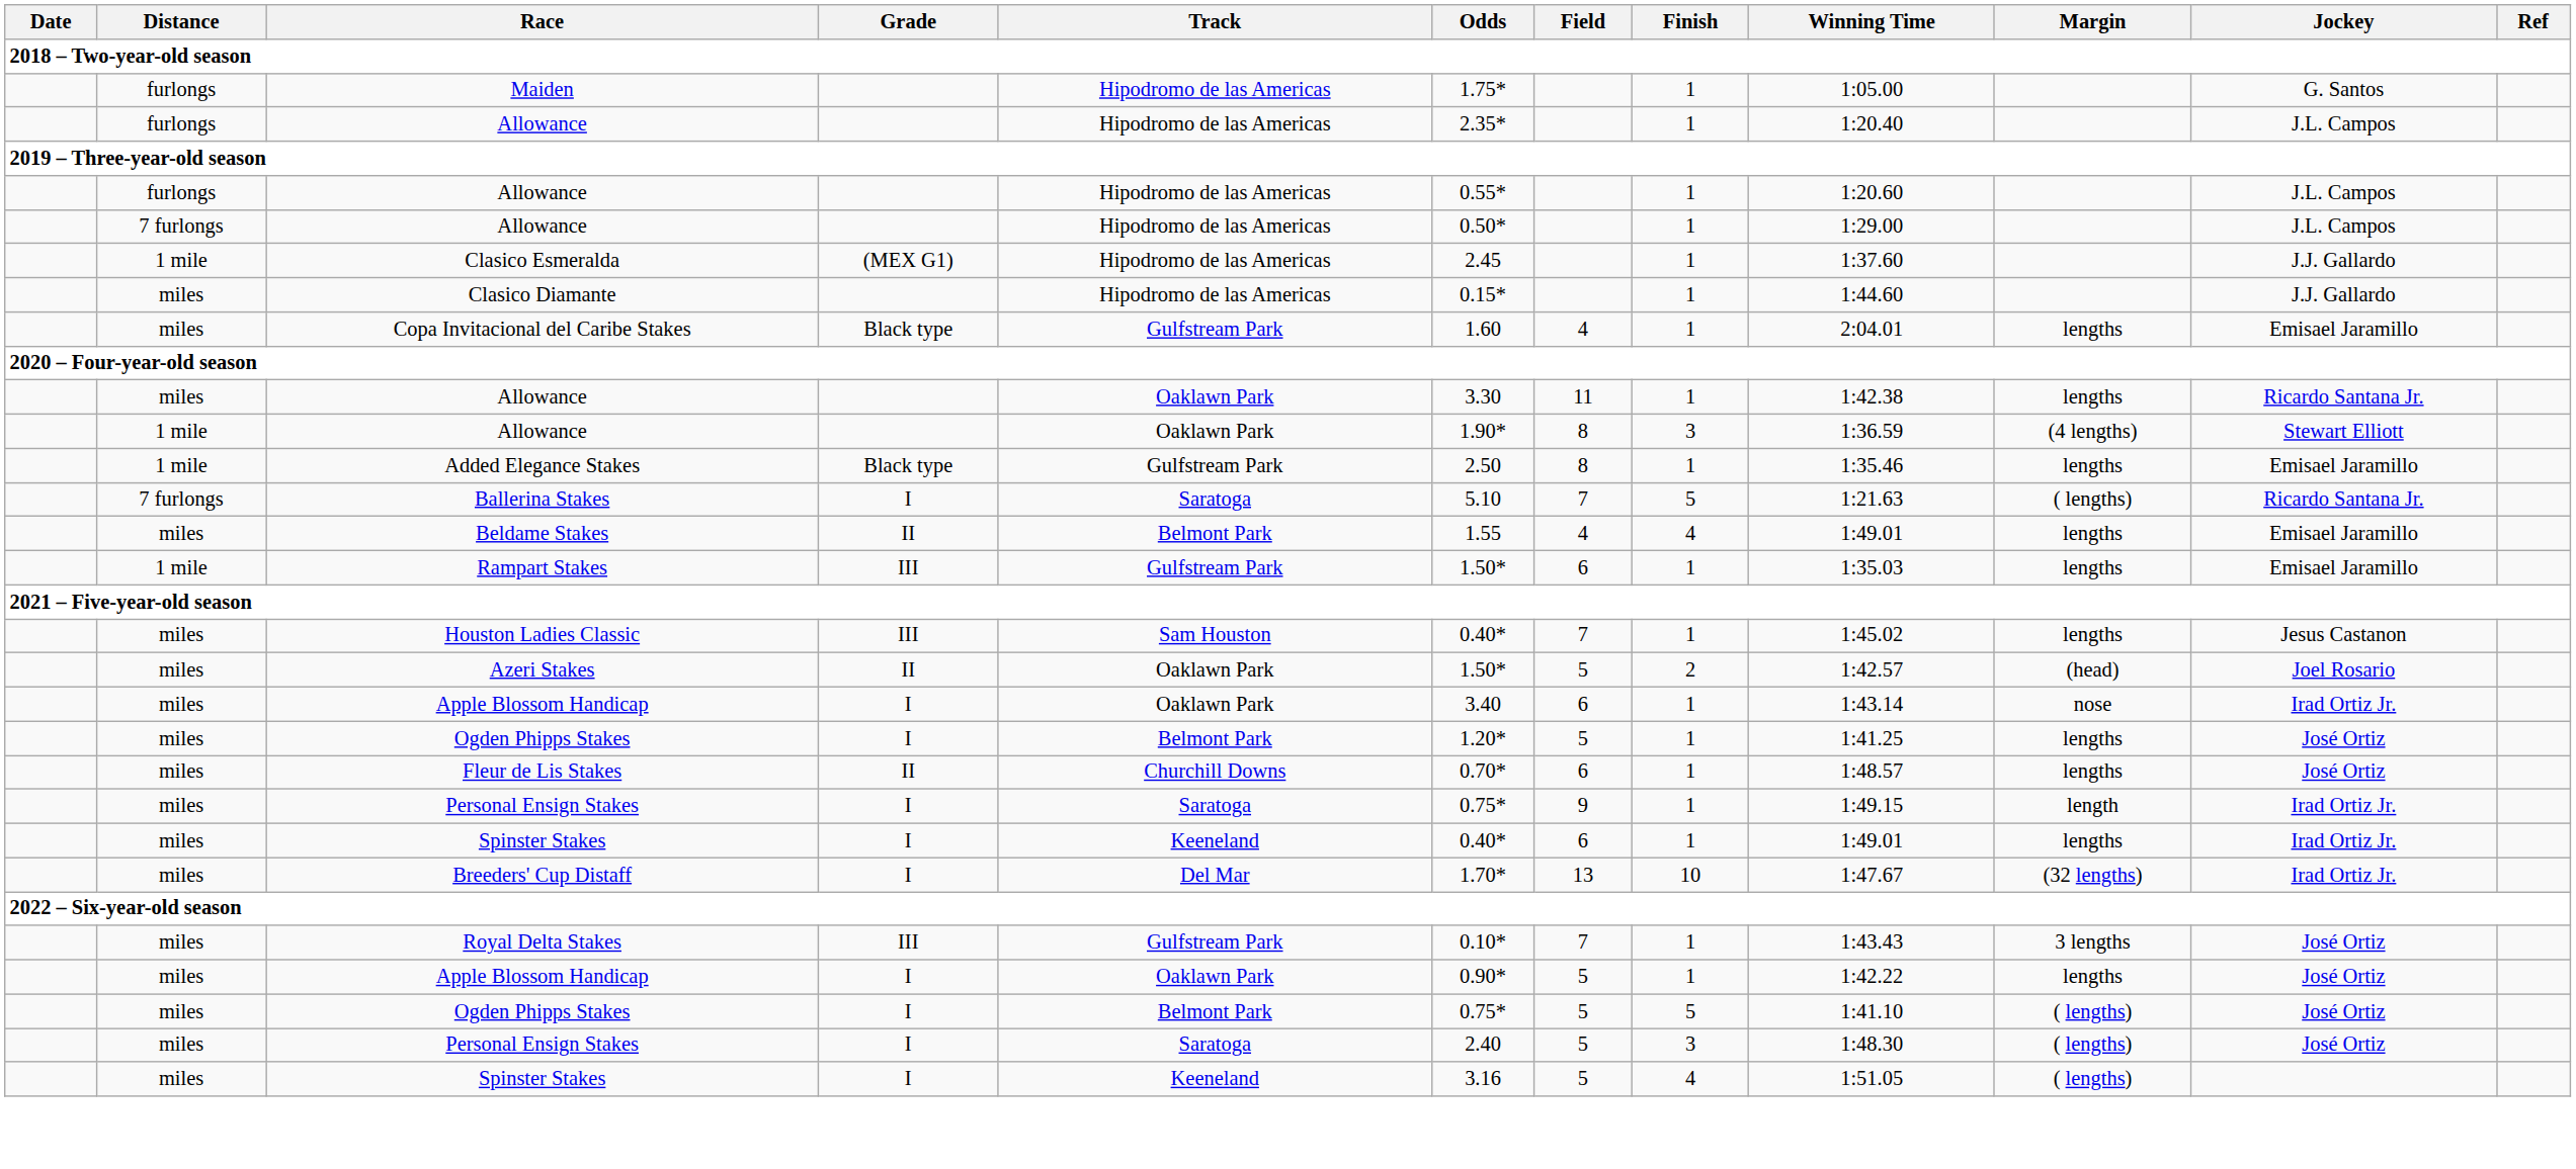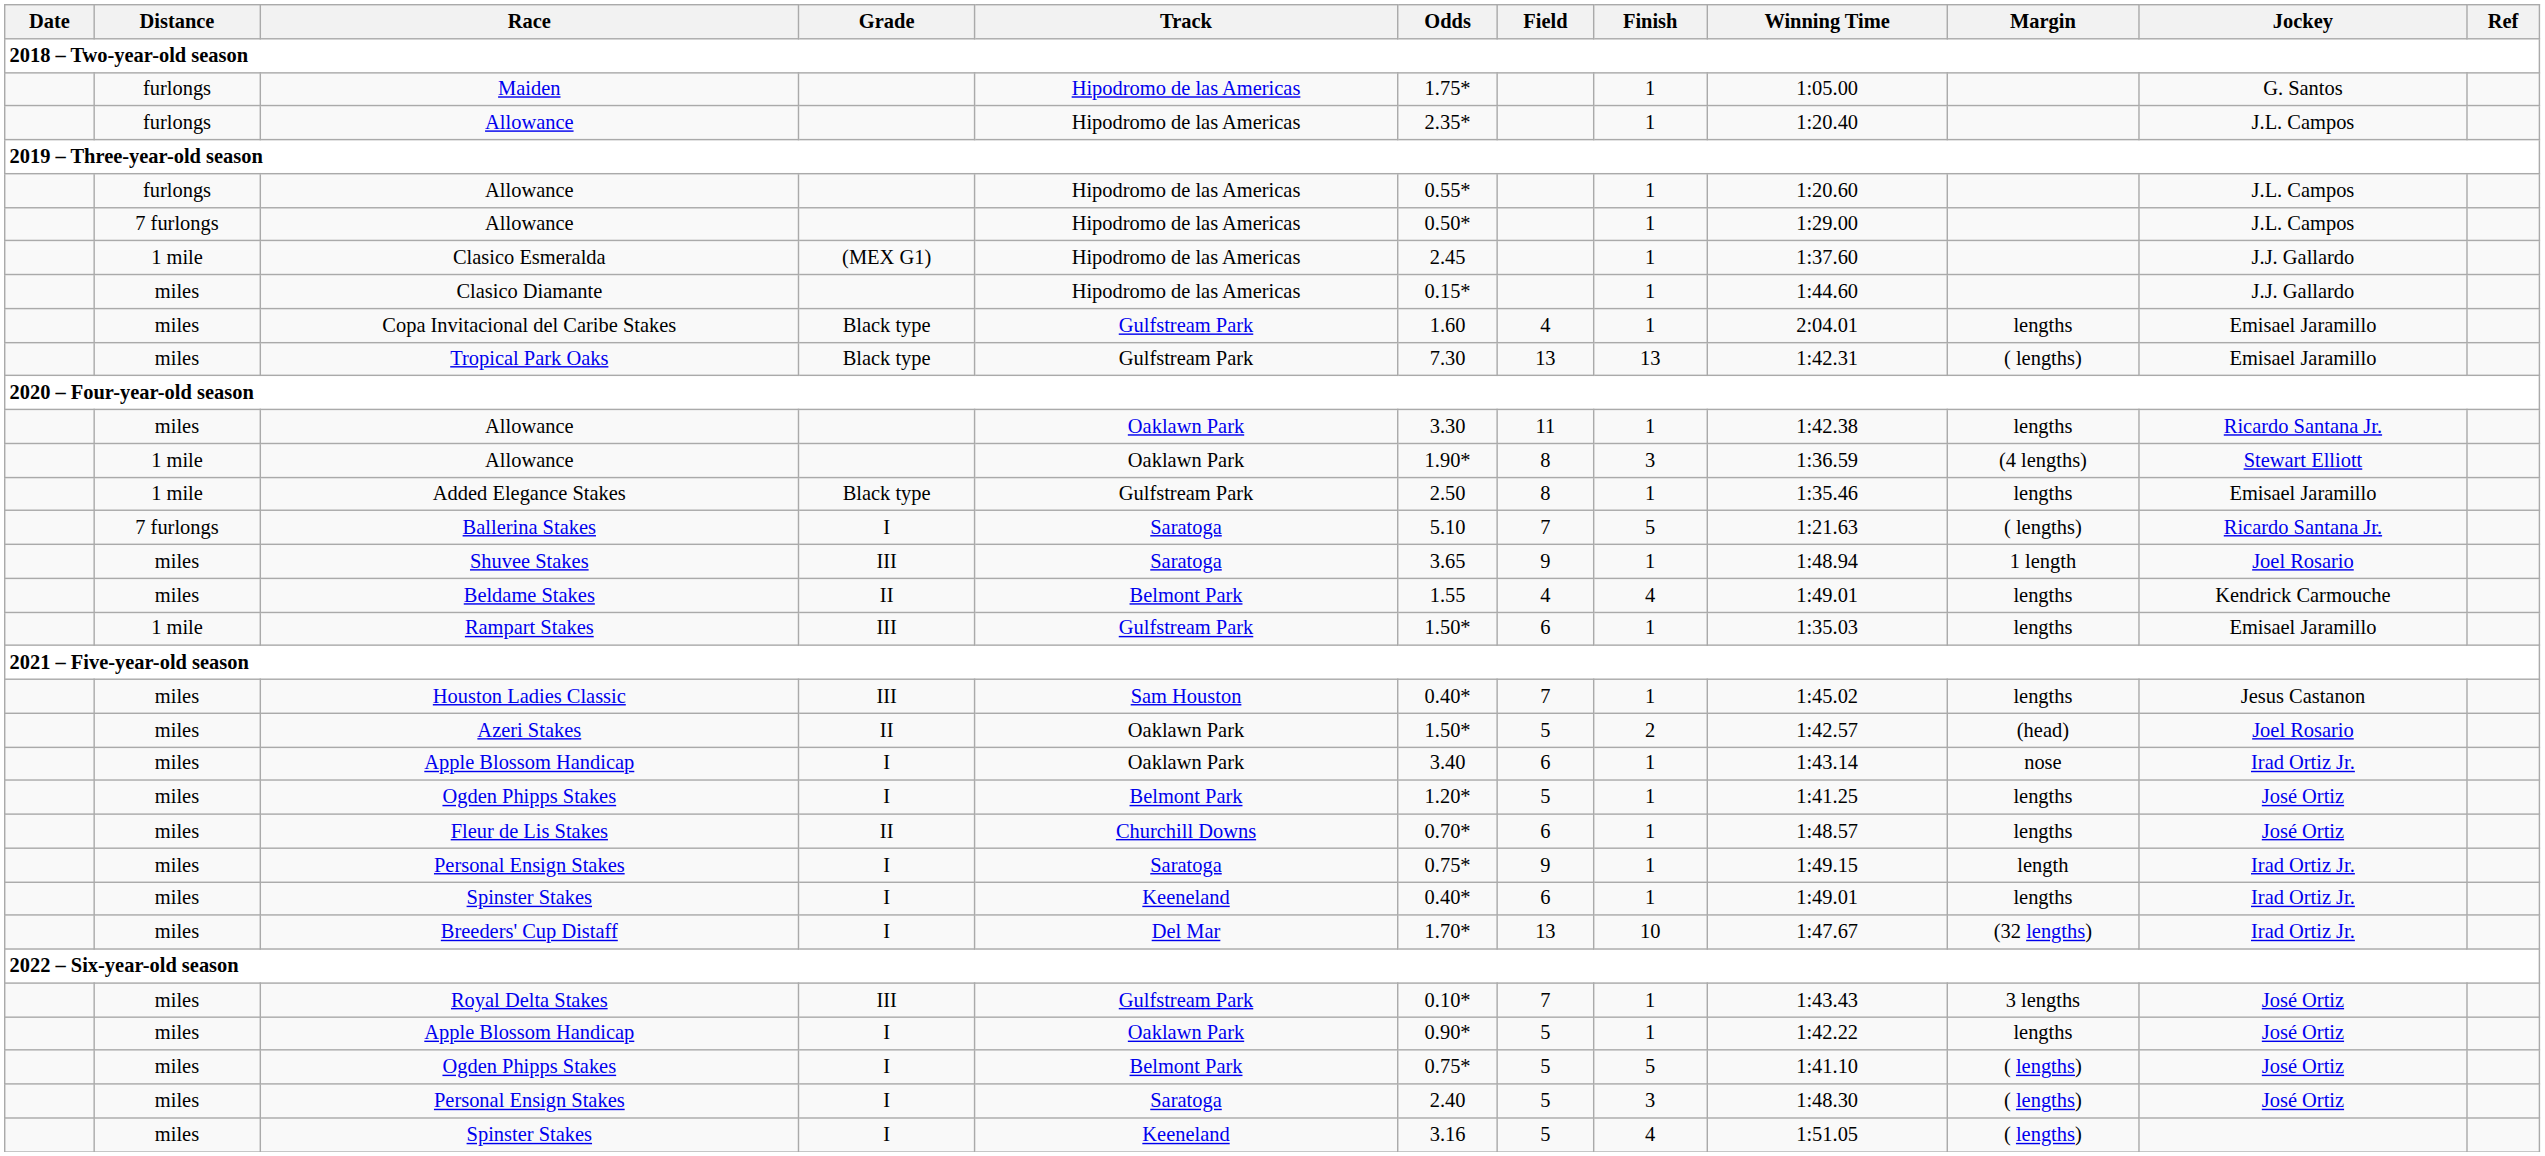 <table class = "wikitable sortable" style="text-align:center; width:90%; font-size:90%">
 <tr>
 <th scope="col">Date</th>
 <th scope="col">Distance</th>
 <th scope="col">Race</th>
 <th scope="col">Grade</th>
 <th scope="col">Track</th>
 <th scope="col">Odds</th>
 <th scope="col">Field</th>
 <th scope="col">Finish</th>
 <th scope="col">Winning Time</th>
 <th scope="col">Margin</th>
 <th scope="col">Jockey</th>
 <th scope="col" class="unsortable">Ref</th>
 </tr>
 <tr style="background-color:white">
 <td align="left" colspan=12><strong>2018 – Two-year-old season</strong></td>
 </tr>
 <tr>
 <td></td>
 <td> furlongs</td>
 <td><a href='#'>Maiden</a></td>
 <td></td>
 <td><a href='#'>Hipodromo de las Americas</a></td>
 <td>1.75*</td>
 <td></td>
 <td>1</td>
 <td>1:05.00</td>
 <td></td>
 <td>G. Santos</td>
 <td></td>
 </tr>
 <tr>
 <td></td>
 <td> furlongs</td>
 <td><a href='#'>Allowance</a></td>
 <td></td>
 <td>Hipodromo de las Americas</td>
 <td>2.35*</td>
 <td></td>
 <td>1</td>
 <td>1:20.40</td>
 <td></td>
 <td>J.L. Campos</td>
 <td></td>
 </tr>
 <tr style="background-color:white">
 <td align="left" colspan=12><strong>2019 – Three-year-old season</strong></td>
 </tr>
 <tr>
 <td></td>
 <td> furlongs</td>
 <td>Allowance</td>
 <td></td>
 <td>Hipodromo de las Americas</td>
 <td>0.55*</td>
 <td></td>
 <td>1</td>
 <td>1:20.60</td>
 <td></td>
 <td>J.L. Campos</td>
 <td></td>
 </tr>
 <tr>
 <td></td>
 <td>7 furlongs</td>
 <td>Allowance</td>
 <td></td>
 <td>Hipodromo de las Americas</td>
 <td>0.50*</td>
 <td></td>
 <td>1</td>
 <td>1:29.00</td>
 <td></td>
 <td>J.L. Campos</td>
 <td></td>
 </tr>
 <tr>
 <td></td>
 <td>1 mile</td>
 <td>Clasico Esmeralda</td>
 <td> (MEX G1)</td>
 <td>Hipodromo de las Americas</td>
 <td>2.45</td>
 <td></td>
 <td>1</td>
 <td>1:37.60</td>
 <td></td>
 <td>J.J. Gallardo</td>
 <td></td>
 </tr>
 <tr>
 <td></td>
 <td> miles</td>
 <td>Clasico Diamante</td>
 <td></td>
 <td>Hipodromo de las Americas</td>
 <td>0.15*</td>
 <td></td>
 <td>1</td>
 <td>1:44.60</td>
 <td></td>
 <td>J.J. Gallardo</td>
 <td></td>
 </tr>
 <tr>
 <td></td>
 <td> miles</td>
 <td>Copa Invitacional del Caribe Stakes</td>
 <td>Black type</td>
 <td><a href='#'>Gulfstream Park</a></td>
 <td>1.60</td>
 <td>4</td>
 <td>1</td>
 <td>2:04.01</td>
 <td> lengths</td>
 <td>Emisael Jaramillo</td>
 <td></td>
 </tr>
+<tr>
+<td></td>
+<td> miles</td>
+<td><a href='#'>Tropical Park Oaks</a></td>
+<td>Black type</td>
+<td>Gulfstream Park</td>
+<td>7.30</td>
+<td>13</td>
+<td>13</td>
+<td>1:42.31</td>
+<td>( lengths)</td>
+<td>Emisael Jaramillo</td>
+<td></td>
+</tr>
 <tr style="background-color:white">
 <td align="left" colspan=12><strong>2020 – Four-year-old season</strong></td>
 </tr>
 <tr>
 <td></td>
 <td> miles</td>
 <td>Allowance</td>
 <td></td>
 <td><a href='#'>Oaklawn Park</a></td>
 <td>3.30</td>
 <td>11</td>
 <td>1</td>
 <td>1:42.38</td>
 <td>  lengths</td>
 <td><a href='#'>Ricardo Santana Jr.</a></td>
 <td></td>
 </tr>
 <tr>
 <td></td>
 <td> 1 mile</td>
 <td>Allowance</td>
 <td></td>
 <td>Oaklawn Park</td>
 <td>1.90*</td>
 <td>8</td>
 <td>3</td>
 <td>1:36.59</td>
 <td>(4 lengths)</td>
 <td><a href='#'>Stewart Elliott</a></td>
 <td></td>
 </tr>
 <tr>
 <td></td>
 <td> 1 mile</td>
 <td>Added Elegance Stakes</td>
 <td>Black type</td>
 <td>Gulfstream Park</td>
 <td>2.50</td>
 <td>8</td>
 <td>1</td>
 <td>1:35.46</td>
 <td> lengths</td>
 <td>Emisael Jaramillo</td>
 <td></td>
 </tr>
 <tr>
 <td></td>
 <td> 7 furlongs</td>
 <td><a href='#'>Ballerina Stakes</a></td>
 <td>I</td>
 <td><a href='#'>Saratoga</a></td>
 <td>5.10</td>
 <td>7</td>
 <td>5</td>
 <td>1:21.63</td>
 <td>( lengths)</td>
 <td><a href='#'>Ricardo Santana Jr.</a></td>
 <td></td>
 </tr>
 <tr>
 <td></td>
 <td> miles</td>
+<td><a href='#'>Shuvee Stakes</a></td>
+<td>III</td>
+<td><a href='#'>Saratoga</a></td>
+<td>3.65</td>
+<td>9</td>
+<td>1</td>
+<td>1:48.94</td>
+<td>1 length</td>
+<td><a href='#'>Joel Rosario</a></td>
+<td></td>
+</tr>
+<tr>
+<td></td>
+<td> miles</td>
 <td><a href='#'>Beldame Stakes</a></td>
 <td>II</td>
 <td><a href='#'>Belmont Park</a></td>
 <td>1.55</td>
 <td>4</td>
 <td>4</td>
 <td>1:49.01</td>
 <td>  lengths</td>
-<td>Emisael Jaramillo</td>
+<td>Kendrick Carmouche</td>
 <td></td>
 </tr>
 <tr>
 <td></td>
 <td>1 mile</td>
 <td><a href='#'>Rampart Stakes</a></td>
 <td>III</td>
 <td><a href='#'>Gulfstream Park</a></td>
 <td>1.50*</td>
 <td>6</td>
 <td>1</td>
 <td>1:35.03</td>
 <td> lengths</td>
 <td>Emisael Jaramillo</td>
 <td></td>
 </tr>
 <tr style="background-color:white">
 <td align="left" colspan=12><strong>2021 – Five-year-old season</strong></td>
 </tr>
 <tr>
 <td></td>
 <td> miles</td>
 <td><a href='#'>Houston Ladies Classic</a></td>
 <td>III</td>
 <td><a href='#'>Sam Houston</a></td>
 <td>0.40*</td>
 <td>7</td>
 <td>1</td>
 <td>1:45.02</td>
 <td> lengths</td>
 <td>Jesus Castanon</td>
 <td></td>
 </tr>
 <tr>
 <td></td>
 <td> miles</td>
 <td><a href='#'>Azeri Stakes</a></td>
 <td>II</td>
 <td>Oaklawn Park</td>
 <td>1.50*</td>
 <td>5</td>
 <td>2</td>
 <td>1:42.57</td>
 <td>(head)</td>
 <td><a href='#'>Joel Rosario</a></td>
 <td></td>
 </tr>
 <tr>
 <td></td>
 <td> miles</td>
 <td><a href='#'>Apple Blossom Handicap</a></td>
 <td>I</td>
 <td>Oaklawn Park</td>
 <td>3.40</td>
 <td>6</td>
 <td>1</td>
 <td>1:43.14</td>
 <td>nose</td>
 <td><a href='#'>Irad Ortiz Jr.</a></td>
 <td></td>
 </tr>
 <tr>
 <td></td>
 <td> miles</td>
 <td><a href='#'>Ogden Phipps Stakes</a></td>
 <td>I</td>
 <td><a href='#'>Belmont Park</a></td>
 <td>1.20*</td>
 <td>5</td>
 <td>1</td>
 <td>1:41.25</td>
 <td> lengths</td>
 <td><a href='#'>José Ortiz</a></td>
 <td></td>
 </tr>
 <tr>
 <td></td>
 <td> miles</td>
 <td><a href='#'>Fleur de Lis Stakes</a></td>
 <td>II</td>
 <td><a href='#'>Churchill Downs</a></td>
 <td>0.70*</td>
 <td>6</td>
 <td>1</td>
 <td>1:48.57</td>
 <td> lengths</td>
 <td><a href='#'>José Ortiz</a></td>
 <td></td>
 </tr>
 <tr>
 <td></td>
 <td> miles</td>
 <td><a href='#'>Personal Ensign Stakes</a></td>
 <td>I</td>
 <td><a href='#'>Saratoga</a></td>
 <td>0.75*</td>
 <td>9</td>
 <td>1</td>
 <td>1:49.15</td>
 <td> length</td>
 <td><a href='#'>Irad Ortiz Jr.</a></td>
 <td></td>
 </tr>
 <tr>
 <td></td>
 <td> miles</td>
 <td><a href='#'>Spinster Stakes</a></td>
 <td>I</td>
 <td><a href='#'>Keeneland</a></td>
 <td>0.40*</td>
 <td>6</td>
 <td>1</td>
 <td>1:49.01</td>
 <td> lengths</td>
 <td><a href='#'>Irad Ortiz Jr.</a></td>
 <td></td>
 </tr>
 <tr>
 <td></td>
 <td>  miles</td>
 <td><a href='#'>Breeders' Cup Distaff</a></td>
 <td>I</td>
 <td><a href='#'>Del Mar</a></td>
 <td>1.70*</td>
 <td>13</td>
 <td>10</td>
 <td>1:47.67</td>
 <td>(32 <a href='#'>lengths</a>)</td>
 <td><a href='#'>Irad Ortiz Jr.</a></td>
 <td></td>
 </tr>
 <tr style="background-color:white">
 <td align="left" colspan=12><strong>2022 – Six-year-old season</strong></td>
 </tr>
 <tr>
 <td></td>
 <td> miles</td>
 <td><a href='#'>Royal Delta Stakes</a></td>
 <td>III</td>
 <td><a href='#'>Gulfstream Park</a></td>
 <td>0.10*</td>
 <td>7</td>
 <td>1</td>
 <td>1:43.43</td>
 <td>3 lengths</td>
 <td><a href='#'>José Ortiz</a></td>
 <td></td>
 </tr>
 <tr>
 <td></td>
 <td> miles</td>
 <td><a href='#'>Apple Blossom Handicap</a></td>
 <td>I</td>
 <td><a href='#'>Oaklawn Park</a></td>
 <td>0.90*</td>
 <td>5</td>
 <td>1</td>
 <td>1:42.22</td>
 <td>lengths</td>
 <td><a href='#'>José Ortiz</a></td>
 <td></td>
 </tr>
 <tr>
 <td></td>
 <td>  miles</td>
 <td><a href='#'>Ogden Phipps Stakes</a></td>
 <td>I</td>
 <td><a href='#'>Belmont Park</a></td>
 <td>0.75*</td>
 <td>5</td>
 <td>5</td>
 <td>1:41.10</td>
 <td>( <a href='#'>lengths</a>)</td>
 <td><a href='#'>José Ortiz</a></td>
 <td></td>
 </tr>
 <tr>
 <td></td>
 <td> miles</td>
 <td><a href='#'>Personal Ensign Stakes</a></td>
 <td>I</td>
 <td><a href='#'>Saratoga</a></td>
 <td>2.40</td>
 <td>5</td>
 <td>3</td>
 <td>1:48.30</td>
 <td>( <a href='#'>lengths</a>)</td>
 <td><a href='#'>José Ortiz</a></td>
 <td></td>
 </tr>
 <tr>
 <td></td>
 <td> miles</td>
 <td><a href='#'>Spinster Stakes</a></td>
 <td>I</td>
 <td><a href='#'>Keeneland</a></td>
 <td>3.16</td>
 <td>5</td>
 <td>4</td>
 <td>1:51.05</td>
 <td>( <a href='#'>lengths</a>)</td>
 <td></td>
 <td></td>
 </tr>
 </table>
